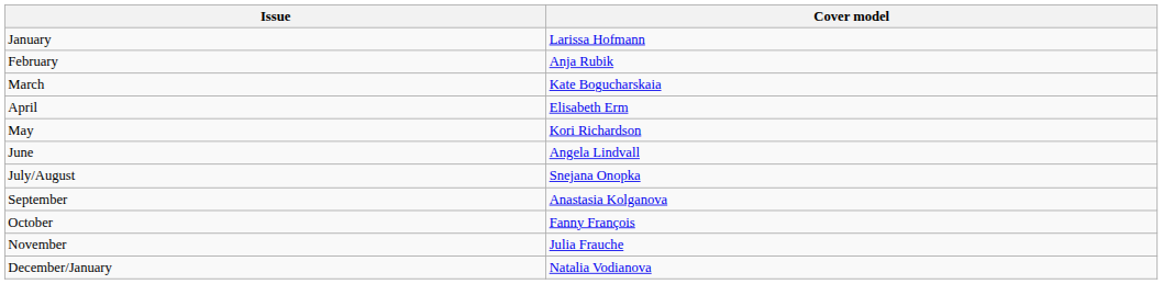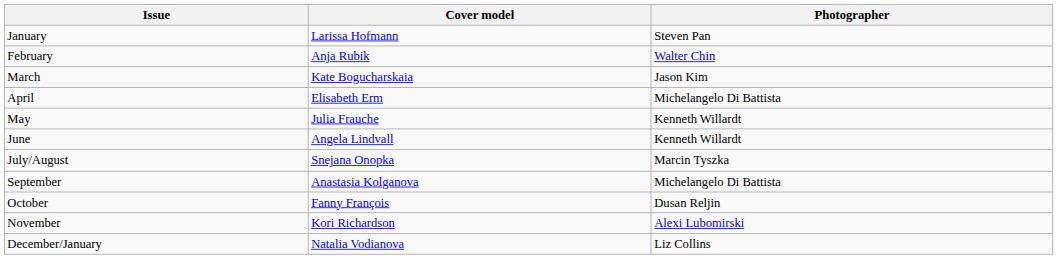 <table class="sortable wikitable"  style="font-size:95%; width:100%;">
 <tr>
 <th style="text-align:center;">Issue</th>
 <th style="text-align:center;">Cover model</th>
+<th style="text-align:center;">Photographer</th>
 </tr>
 <tr>
 <td>January</td>
 <td><a href='#'>Larissa Hofmann</a></td>
+<td>Steven Pan</td>
 </tr>
 <tr>
 <td>February</td>
 <td><a href='#'>Anja Rubik</a></td>
+<td><a href='#'>Walter Chin</a></td>
 </tr>
 <tr>
 <td>March</td>
 <td><a href='#'>Kate Bogucharskaia</a></td>
+<td>Jason Kim</td>
 </tr>
 <tr>
 <td>April</td>
 <td><a href='#'>Elisabeth Erm</a></td>
+<td>Michelangelo Di Battista</td>
 </tr>
 <tr>
 <td>May</td>
-<td><a href='#'>Kori Richardson</a></td>
+<td><a href='#'>Julia Frauche</a></td>
+<td>Kenneth Willardt</td>
 </tr>
 <tr>
 <td>June</td>
 <td><a href='#'>Angela Lindvall</a></td>
+<td>Kenneth Willardt</td>
 </tr>
 <tr>
 <td>July/August</td>
 <td><a href='#'>Snejana Onopka</a></td>
+<td>Marcin Tyszka</td>
 </tr>
 <tr>
 <td>September</td>
 <td><a href='#'>Anastasia Kolganova</a></td>
+<td>Michelangelo Di Battista</td>
 </tr>
 <tr>
 <td>October</td>
 <td><a href='#'>Fanny François</a></td>
+<td>Dusan Reljin</td>
 </tr>
 <tr>
 <td>November</td>
-<td><a href='#'>Julia Frauche</a></td>
+<td><a href='#'>Kori Richardson</a></td>
+<td><a href='#'>Alexi Lubomirski</a></td>
 </tr>
 <tr>
 <td>December/January</td>
 <td><a href='#'>Natalia Vodianova</a></td>
+<td>Liz Collins</td>
 </tr>
 </table>
